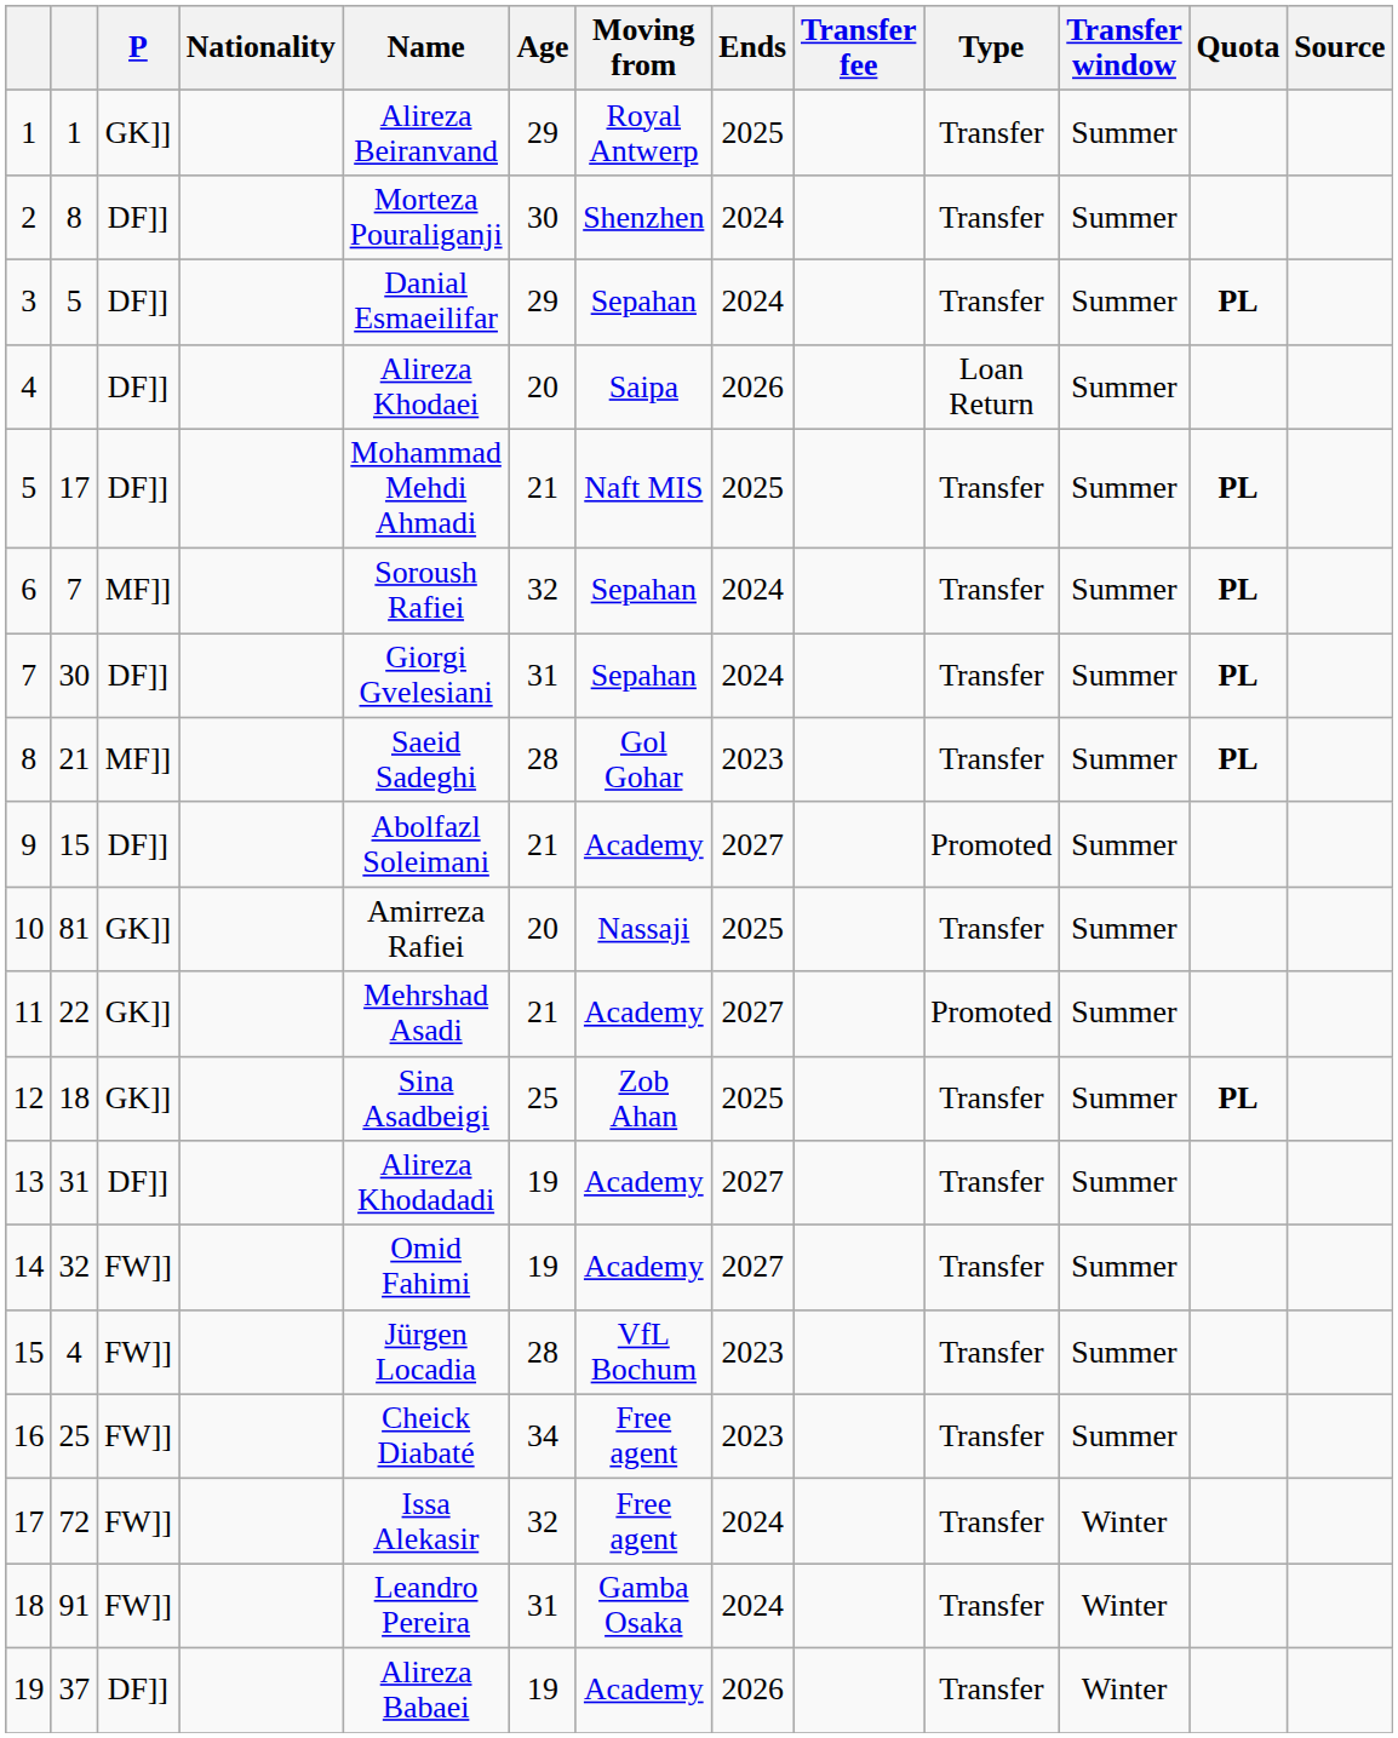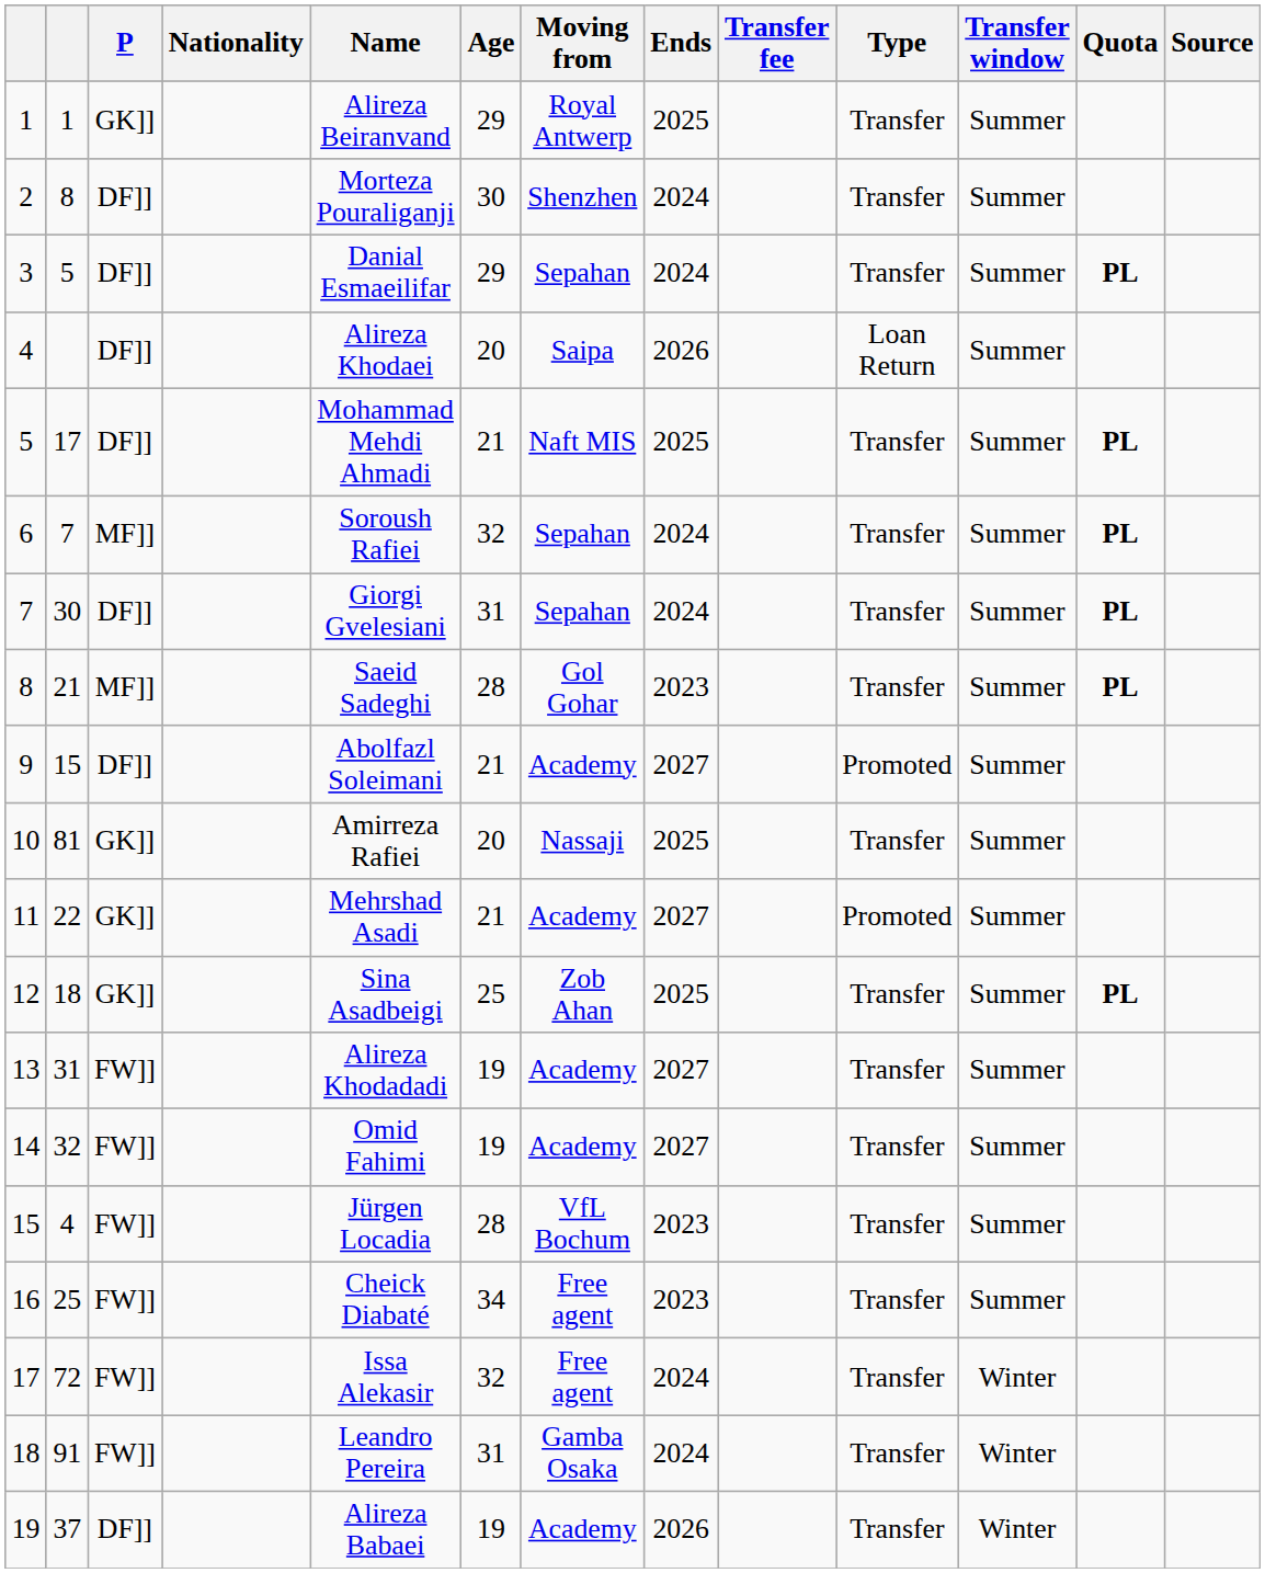 <table class="wikitable sortable " style="text-align:center">
 <tr>
 <th></th>
 <th></th>
 <th><a href='#'>P</a></th>
 <th>Nationality</th>
 <th>Name</th>
 <th>Age</th>
 <th>Moving from</th>
 <th>Ends</th>
 <th><a href='#'>Transfer<br>fee</a></th>
 <th>Type</th>
 <th><a href='#'>Transfer<br>window</a></th>
 <th>Quota</th>
 <th>Source</th>
 </tr>
 <tr>
 <td>1</td>
 <td>1</td>
 <td [[>GK]]</td>
 <td></td>
 <td><a href='#'>Alireza Beiranvand</a></td>
 <td>29</td>
 <td> <a href='#'>Royal Antwerp</a></td>
 <td>2025</td>
 <td></td>
 <td>Transfer</td>
 <td>Summer</td>
 <td></td>
 <td></td>
 </tr>
 <tr>
 <td>2</td>
 <td>8</td>
 <td [[>DF]]</td>
 <td></td>
 <td><a href='#'>Morteza Pouraliganji</a></td>
 <td>30</td>
 <td> <a href='#'>Shenzhen</a></td>
 <td>2024</td>
 <td></td>
 <td>Transfer</td>
 <td>Summer</td>
 <td></td>
 <td></td>
 </tr>
 <tr>
 <td>3</td>
 <td>5</td>
 <td [[>DF]]</td>
 <td></td>
 <td><a href='#'>Danial Esmaeilifar</a></td>
 <td>29</td>
 <td> <a href='#'>Sepahan</a></td>
 <td>2024</td>
 <td></td>
 <td>Transfer</td>
 <td>Summer</td>
 <td><strong>PL</strong></td>
 <td></td>
 </tr>
 <tr>
 <td>4</td>
 <td></td>
 <td [[>DF]]</td>
 <td></td>
 <td><a href='#'>Alireza Khodaei</a></td>
 <td>20</td>
 <td> <a href='#'>Saipa</a></td>
 <td>2026</td>
 <td></td>
 <td>Loan Return</td>
 <td>Summer</td>
 <td></td>
 <td></td>
 </tr>
 <tr>
 <td>5</td>
 <td>17</td>
 <td [[>DF]]</td>
 <td></td>
 <td><a href='#'>Mohammad Mehdi Ahmadi</a></td>
 <td>21</td>
 <td> <a href='#'>Naft MIS</a></td>
 <td>2025</td>
 <td></td>
 <td>Transfer</td>
 <td>Summer</td>
 <td><strong>PL</strong></td>
 <td></td>
 </tr>
 <tr>
 <td>6</td>
 <td>7</td>
 <td [[>MF]]</td>
 <td></td>
 <td><a href='#'>Soroush Rafiei</a></td>
 <td>32</td>
 <td> <a href='#'>Sepahan</a></td>
 <td>2024</td>
 <td></td>
 <td>Transfer</td>
 <td>Summer</td>
 <td><strong>PL</strong></td>
 <td></td>
 </tr>
 <tr>
 <td>7</td>
 <td>30</td>
 <td [[>DF]]</td>
 <td></td>
 <td><a href='#'>Giorgi Gvelesiani</a></td>
 <td>31</td>
 <td> <a href='#'>Sepahan</a></td>
 <td>2024</td>
 <td></td>
 <td>Transfer</td>
 <td>Summer</td>
 <td><strong>PL</strong></td>
 <td></td>
 </tr>
 <tr>
 <td>8</td>
 <td>21</td>
 <td [[>MF]]</td>
 <td></td>
 <td><a href='#'>Saeid Sadeghi</a></td>
 <td>28</td>
 <td> <a href='#'>Gol Gohar</a></td>
 <td>2023</td>
 <td></td>
 <td>Transfer</td>
 <td>Summer</td>
 <td><strong>PL</strong></td>
 <td></td>
 </tr>
 <tr>
 <td>9</td>
 <td>15</td>
 <td [[>DF]]</td>
 <td></td>
 <td><a href='#'>Abolfazl Soleimani</a></td>
 <td>21</td>
 <td> <a href='#'>Academy</a></td>
 <td>2027</td>
 <td></td>
 <td>Promoted</td>
 <td>Summer</td>
 <td></td>
 <td></td>
 </tr>
 <tr>
 <td>10</td>
 <td>81</td>
 <td [[>GK]]</td>
 <td></td>
 <td>Amirreza Rafiei</td>
 <td>20</td>
 <td> <a href='#'>Nassaji</a></td>
 <td>2025</td>
 <td></td>
 <td>Transfer</td>
 <td>Summer</td>
 <td></td>
 <td></td>
 </tr>
 <tr>
 <td>11</td>
 <td>22</td>
 <td [[>GK]]</td>
 <td></td>
 <td><a href='#'>Mehrshad Asadi</a></td>
 <td>21</td>
 <td> <a href='#'>Academy</a></td>
 <td>2027</td>
 <td></td>
 <td>Promoted</td>
 <td>Summer</td>
 <td></td>
 <td></td>
 </tr>
 <tr>
 <td>12</td>
 <td>18</td>
 <td [[>GK]]</td>
 <td></td>
 <td><a href='#'>Sina Asadbeigi</a></td>
 <td>25</td>
 <td> <a href='#'>Zob Ahan</a></td>
 <td>2025</td>
 <td></td>
 <td>Transfer</td>
 <td>Summer</td>
 <td><strong>PL</strong></td>
 <td></td>
 </tr>
 <tr>
 <td>13</td>
 <td>31</td>
-<td [[>DF]]</td>
+<td [[>FW]]</td>
 <td></td>
 <td><a href='#'>Alireza Khodadadi</a></td>
 <td>19</td>
 <td> <a href='#'>Academy</a></td>
 <td>2027</td>
 <td></td>
 <td>Transfer</td>
 <td>Summer</td>
 <td></td>
 <td></td>
 </tr>
 <tr>
 <td>14</td>
 <td>32</td>
 <td [[>FW]]</td>
 <td></td>
 <td><a href='#'>Omid Fahimi</a></td>
 <td>19</td>
 <td> <a href='#'>Academy</a></td>
 <td>2027</td>
 <td></td>
 <td>Transfer</td>
 <td>Summer</td>
 <td></td>
 <td></td>
 </tr>
 <tr>
 <td>15</td>
 <td>4</td>
 <td [[>FW]]</td>
 <td></td>
 <td><a href='#'>Jürgen Locadia</a></td>
 <td>28</td>
 <td> <a href='#'>VfL Bochum</a></td>
 <td>2023</td>
 <td></td>
 <td>Transfer</td>
 <td>Summer</td>
 <td></td>
 <td></td>
 </tr>
 <tr>
 <td>16</td>
 <td>25</td>
 <td [[>FW]]</td>
 <td></td>
 <td><a href='#'>Cheick Diabaté</a></td>
 <td>34</td>
 <td><a href='#'>Free agent</a></td>
 <td>2023</td>
 <td></td>
 <td>Transfer</td>
 <td>Summer</td>
 <td></td>
 <td></td>
 </tr>
 <tr>
 <td>17</td>
 <td>72</td>
 <td [[>FW]]</td>
 <td></td>
 <td><a href='#'>Issa Alekasir</a></td>
 <td>32</td>
 <td><a href='#'>Free agent</a></td>
 <td>2024</td>
 <td></td>
 <td>Transfer</td>
 <td>Winter</td>
 <td></td>
 <td></td>
 </tr>
 <tr>
 <td>18</td>
 <td>91</td>
 <td [[>FW]]</td>
 <td></td>
 <td><a href='#'>Leandro Pereira</a></td>
 <td>31</td>
 <td> <a href='#'>Gamba Osaka</a></td>
 <td>2024</td>
 <td></td>
 <td>Transfer</td>
 <td>Winter</td>
 <td></td>
 <td></td>
 </tr>
 <tr>
 <td>19</td>
 <td>37</td>
 <td [[>DF]]</td>
 <td></td>
 <td><a href='#'>Alireza Babaei</a></td>
 <td>19</td>
 <td> <a href='#'>Academy</a></td>
 <td>2026</td>
 <td></td>
 <td>Transfer</td>
 <td>Winter</td>
 <td></td>
 <td></td>
 </tr>
 <tr>
 </tr>
 </table>
